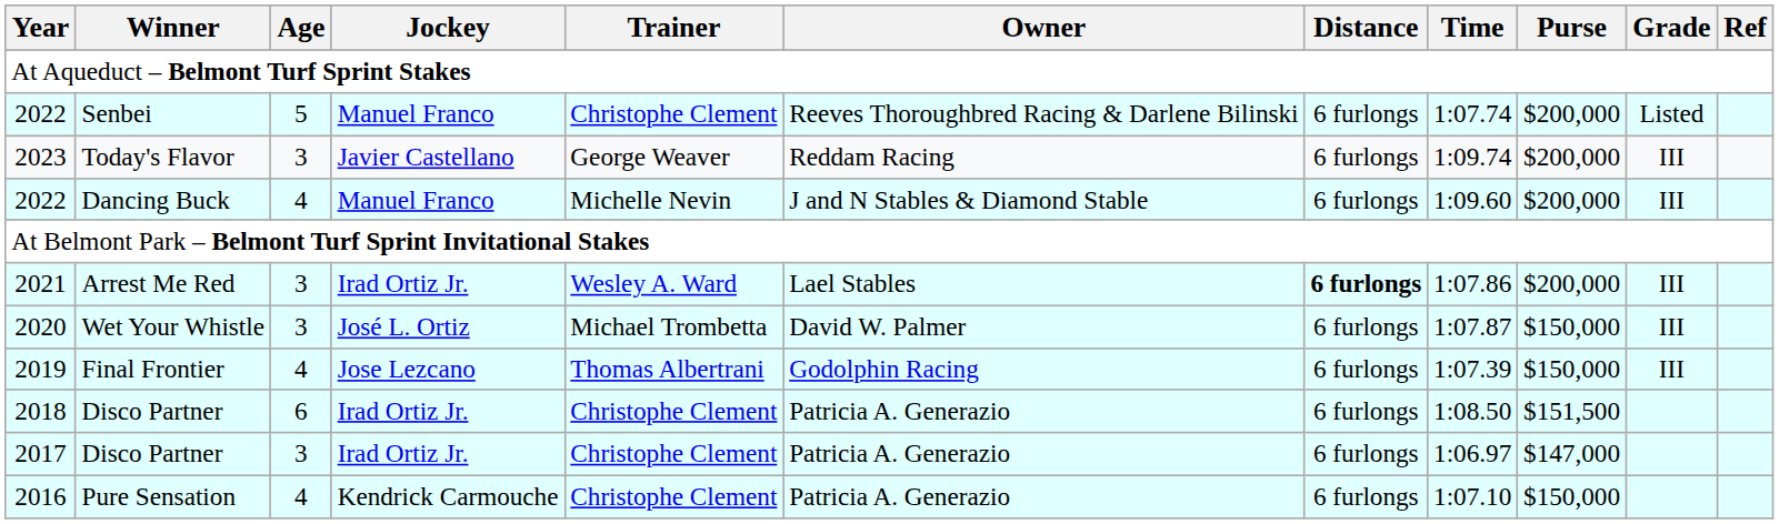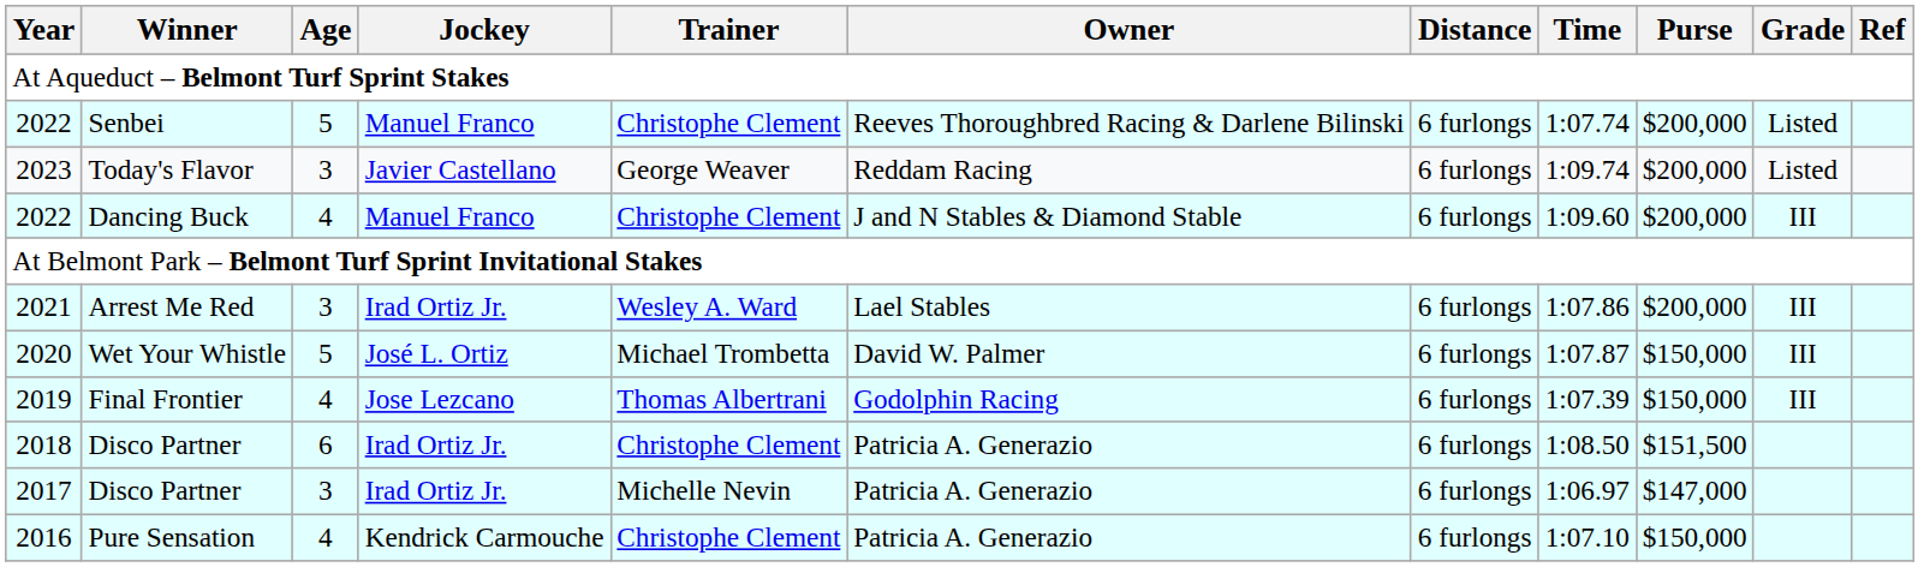 <table class="wikitable sortable">
 <tr>
 <th>Year</th>
 <th>Winner</th>
 <th>Age</th>
 <th>Jockey</th>
 <th>Trainer</th>
 <th>Owner</th>
 <th>Distance</th>
 <th>Time</th>
 <th>Purse</th>
 <th>Grade</th>
 <th>Ref</th>
 </tr>
 <tr style="font-size:90%; background-color:white">
 <td align="left" colspan="11">At Aqueduct  – <strong>Belmont Turf Sprint Stakes</strong></td>
 </tr>
 <tr style="font-size:90%; background-color:lightcyan">
 <td align=center>2022</td>
 <td>Senbei</td>
 <td align=center>5</td>
 <td><a href='#'>Manuel Franco</a></td>
 <td><a href='#'>Christophe Clement</a></td>
 <td>Reeves Thoroughbred Racing & Darlene Bilinski</td>
 <td align=center>6 furlongs</td>
 <td align=center>1:07.74</td>
 <td align=center>$200,000</td>
 <td align=center>Listed</td>
 <td></td>
 </tr>
 <tr style="font-size:90%; background-color:#F8F9FA">
 <td align=center>2023</td>
 <td>Today's Flavor</td>
 <td align=center>3</td>
 <td><a href='#'>Javier Castellano</a></td>
 <td>George Weaver</td>
 <td>Reddam Racing</td>
 <td align=center>6 furlongs</td>
 <td align=center>1:09.74</td>
 <td align=center>$200,000</td>
-<td align=center>III</td>
+<td align=center>Listed</td>
 <td></td>
 </tr>
 <tr style="font-size:90%; background-color:lightcyan">
 <td align=center>2022</td>
 <td>Dancing Buck</td>
 <td align=center>4</td>
 <td><a href='#'>Manuel Franco</a></td>
-<td>Michelle Nevin</td>
+<td><a href='#'>Christophe Clement</a></td>
 <td>J and N Stables & Diamond Stable</td>
 <td align=center>6 furlongs</td>
 <td align=center>1:09.60</td>
 <td align=center>$200,000</td>
 <td align=center>III</td>
 <td></td>
 </tr>
 <tr style="font-size:90%; background-color:white">
 <td align="left" colspan=11>At Belmont Park – <strong>Belmont Turf Sprint Invitational Stakes</strong></td>
 </tr>
 <tr style="font-size:90%; background-color:lightcyan">
 <td align=center>2021</td>
 <td>Arrest Me Red</td>
 <td align=center>3</td>
 <td><a href='#'>Irad Ortiz Jr.</a></td>
 <td><a href='#'>Wesley A. Ward</a></td>
 <td>Lael Stables</td>
-<td align=center><strong>6 furlongs</strong></td>
+<td align=center>6 furlongs</td>
 <td align=center>1:07.86</td>
 <td align=center>$200,000</td>
 <td align=center>III</td>
 <td></td>
 </tr>
 <tr style="font-size:90%; background-color:lightcyan">
 <td align=center>2020</td>
 <td>Wet Your Whistle</td>
-<td align=center>3</td>
+<td align=center>5</td>
 <td><a href='#'>José L. Ortiz</a></td>
 <td>Michael Trombetta</td>
 <td>David W. Palmer</td>
 <td align=center>6 furlongs</td>
 <td align=center>1:07.87</td>
 <td align=center>$150,000</td>
 <td align=center>III</td>
 <td></td>
 </tr>
 <tr style="font-size:90%; background-color:lightcyan">
 <td align=center>2019</td>
 <td>Final Frontier</td>
 <td align=center>4</td>
 <td><a href='#'>Jose Lezcano</a></td>
 <td><a href='#'>Thomas Albertrani</a></td>
 <td><a href='#'>Godolphin Racing</a></td>
 <td align=center>6 furlongs</td>
 <td align=center>1:07.39</td>
 <td align=center>$150,000</td>
 <td align=center>III</td>
 <td></td>
 </tr>
 <tr style="font-size:90%; background-color:lightcyan">
 <td align=center>2018</td>
 <td>Disco Partner</td>
 <td align=center>6</td>
 <td><a href='#'>Irad Ortiz Jr.</a></td>
 <td><a href='#'>Christophe Clement</a></td>
 <td>Patricia A. Generazio</td>
 <td align=center>6 furlongs</td>
 <td align=center>1:08.50</td>
 <td align=center>$151,500</td>
 <td align=center></td>
 <td></td>
 </tr>
 <tr style="font-size:90%; background-color:lightcyan">
 <td align=center>2017</td>
 <td>Disco Partner</td>
 <td align=center>3</td>
 <td><a href='#'>Irad Ortiz Jr.</a></td>
-<td><a href='#'>Christophe Clement</a></td>
+<td>Michelle Nevin</td>
 <td>Patricia A. Generazio</td>
 <td align=center>6 furlongs</td>
 <td align=center>1:06.97</td>
 <td align=center>$147,000</td>
 <td align=center></td>
 <td></td>
 </tr>
 <tr style="font-size:90%; background-color:lightcyan">
 <td align=center>2016</td>
 <td>Pure Sensation</td>
 <td align=center>4</td>
 <td>Kendrick Carmouche</td>
 <td><a href='#'>Christophe Clement</a></td>
 <td>Patricia A. Generazio</td>
 <td align=center>6 furlongs</td>
 <td align=center>1:07.10</td>
 <td align=center>$150,000</td>
 <td align=center></td>
 <td></td>
 </tr>
 </table>
